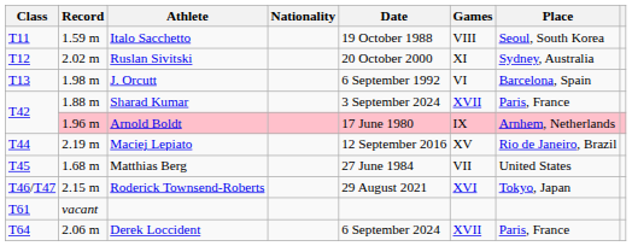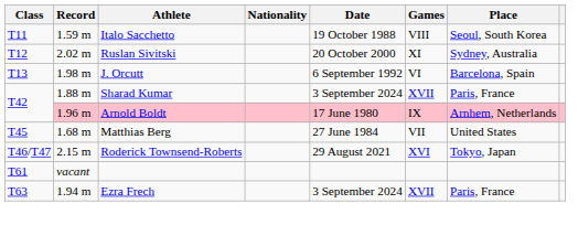 <table class="wikitable">
 <tr>
 <th>Class</th>
 <th>Record</th>
 <th>Athlete</th>
 <th>Nationality</th>
 <th>Date</th>
 <th>Games</th>
 <th>Place</th>
 <th></th>
 </tr>
 <tr>
 <td><a href='#'>T11</a></td>
 <td>1.59 m</td>
 <td><a href='#'>Italo Sacchetto</a></td>
 <td></td>
 <td>19 October 1988</td>
 <td>VIII</td>
 <td><a href='#'>Seoul</a>, South Korea</td>
 <td></td>
 </tr>
 <tr>
 <td><a href='#'>T12</a></td>
 <td>2.02 m</td>
 <td><a href='#'>Ruslan Sivitski</a></td>
 <td></td>
 <td>20 October 2000</td>
 <td>XI</td>
 <td><a href='#'>Sydney</a>, Australia</td>
 <td></td>
 </tr>
 <tr>
 <td><a href='#'>T13</a></td>
 <td>1.98 m</td>
 <td><a href='#'>J. Orcutt</a></td>
 <td></td>
 <td>6 September 1992</td>
 <td>VI</td>
 <td><a href='#'>Barcelona</a>, Spain</td>
 <td></td>
 </tr>
 <tr>
 <td rowspan=2><a href='#'>T42</a></td>
 <td>1.88 m</td>
 <td><a href='#'>Sharad Kumar</a></td>
 <td></td>
 <td>3 September 2024</td>
 <td><a href='#'>XVII</a></td>
 <td><a href='#'>Paris</a>, France</td>
 <td></td>
 </tr>
 <tr style="background:pink">
 <td>1.96 m</td>
 <td><a href='#'>Arnold Boldt</a></td>
 <td></td>
 <td>17 June 1980</td>
 <td>IX</td>
 <td><a href='#'>Arnhem</a>, Netherlands</td>
 <td></td>
 </tr>
 <tr>
-<td><a href='#'>T44</a></td>
-<td>2.19 m</td>
-<td><a href='#'>Maciej Lepiato</a></td>
-<td></td>
-<td>12 September 2016</td>
-<td>XV</td>
-<td><a href='#'>Rio de Janeiro</a>, Brazil</td>
-<td></td>
-</tr>
-<tr>
 <td><a href='#'>T45</a></td>
 <td>1.68 m</td>
 <td>Matthias Berg</td>
 <td></td>
 <td>27 June 1984</td>
 <td>VII</td>
 <td>United States</td>
 <td></td>
 </tr>
 <tr>
 <td><a href='#'>T46</a>/<a href='#'>T47</a></td>
 <td>2.15 m</td>
 <td><a href='#'>Roderick Townsend-Roberts</a></td>
 <td></td>
 <td>29 August 2021</td>
 <td><a href='#'>XVI</a></td>
 <td><a href='#'>Tokyo</a>, Japan</td>
 <td></td>
 </tr>
 <tr>
 <td><a href='#'>T61</a></td>
 <td><em>vacant</em></td>
 <td></td>
 <td></td>
 <td></td>
 <td></td>
 <td></td>
 <td></td>
 </tr>
 <tr>
-<td><a href='#'>T64</a></td>
-<td>2.06 m</td>
-<td><a href='#'>Derek Loccident</a></td>
+<td><a href='#'>T63</a></td>
+<td>1.94 m</td>
+<td><a href='#'>Ezra Frech</a></td>
 <td></td>
-<td>6 September 2024</td>
+<td>3 September 2024</td>
 <td><a href='#'>XVII</a></td>
 <td><a href='#'>Paris</a>, France</td>
 <td></td>
 </tr>
 </table>
